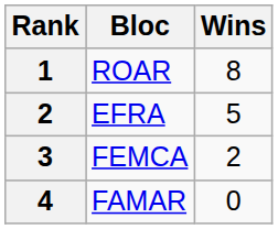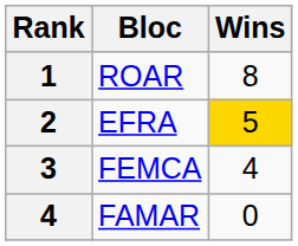 <table class="wikitable">
 <tr>
 <th>Rank</th>
 <th>Bloc</th>
 <th>Wins</th>
 </tr>
 <tr>
 <th>1</th>
 <td><a href='#'>ROAR</a></td>
 <td style="text-align:center;">8</td>
 </tr>
 <tr>
 <th>2</th>
 <td><a href='#'>EFRA</a></td>
-<td style="text-align:center;">5</td>
+<td style="background: gold; text-align:center;">5</td>
 </tr>
 <tr>
 <th>3</th>
 <td><a href='#'>FEMCA</a></td>
-<td style="text-align:center;">2</td>
+<td style="text-align:center;">4</td>
 </tr>
 <tr>
 <th>4</th>
 <td><a href='#'>FAMAR</a></td>
 <td style="text-align:center;">0</td>
 </tr>
 </table>
